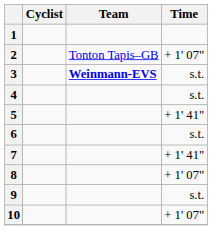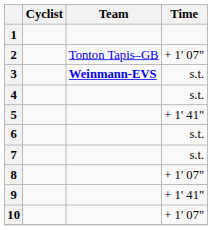 <table class=wikitable>
 <tr>
 <th></th>
 <th>Cyclist</th>
 <th>Team</th>
 <th>Time</th>
 </tr>
 <tr>
 <th align="center">1</th>
 <td></td>
 <td></td>
 <td align="right"></td>
 </tr>
 <tr>
 <th align="center">2</th>
 <td></td>
 <td><a href='#'>Tonton Tapis–GB</a></td>
 <td align="right">+ 1' 07"</td>
 </tr>
 <tr>
 <th align="center">3</th>
 <td></td>
 <td><strong><a href='#'>Weinmann-EVS</a></strong></td>
 <td align="right">s.t.</td>
 </tr>
 <tr>
 <th align="center">4</th>
 <td></td>
 <td></td>
 <td align="right">s.t.</td>
 </tr>
 <tr>
 <th align="center">5</th>
 <td></td>
 <td></td>
 <td align="right">+ 1' 41"</td>
 </tr>
 <tr>
 <th align="center">6</th>
 <td></td>
 <td></td>
 <td align="right">s.t.</td>
 </tr>
 <tr>
 <th align="center">7</th>
 <td></td>
 <td></td>
-<td align="right">+ 1' 41"</td>
+<td align="right">s.t.</td>
 </tr>
 <tr>
 <th align="center">8</th>
 <td></td>
 <td></td>
 <td align="right">+ 1' 07"</td>
 </tr>
 <tr>
 <th align="center">9</th>
 <td></td>
 <td></td>
-<td align="right">s.t.</td>
+<td align="right">+ 1' 41"</td>
 </tr>
 <tr>
 <th align="center">10</th>
 <td></td>
 <td></td>
 <td align="right">+ 1' 07"</td>
 </tr>
 <tr>
 </tr>
 </table>
